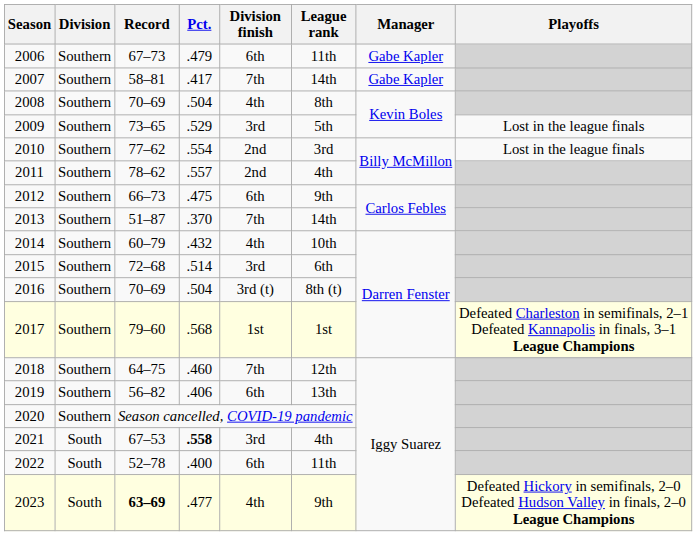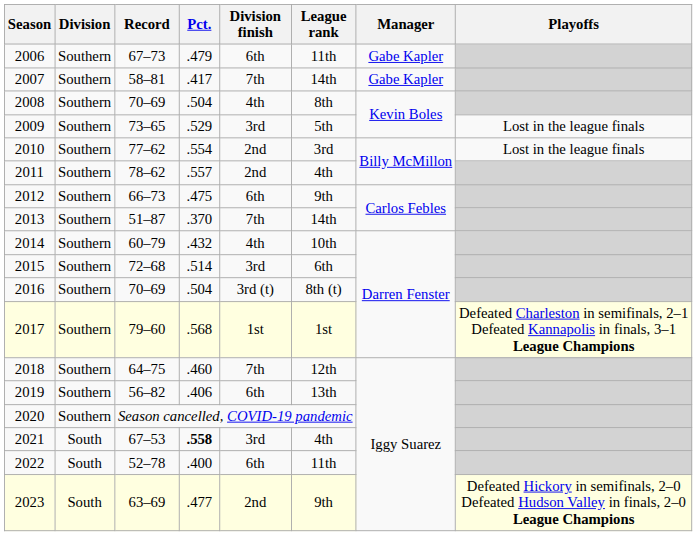 <table class="wikitable" style="text-align:center">
 <tr>
 <th>Season</th>
 <th>Division</th>
 <th>Record</th>
 <th><a href='#'>Pct.</a></th>
 <th>Division<br>finish</th>
 <th>League<br>rank</th>
 <th>Manager</th>
 <th>Playoffs</th>
 </tr>
 <tr>
 <td>2006</td>
 <td>Southern</td>
 <td>67–73</td>
 <td>.479</td>
 <td>6th</td>
 <td>11th</td>
 <td><a href='#'>Gabe Kapler</a></td>
 <td bgcolor=lightgrey> </td>
 </tr>
 <tr>
 <td>2007</td>
 <td>Southern</td>
 <td>58–81</td>
 <td>.417</td>
 <td>7th</td>
 <td>14th</td>
 <td><a href='#'>Gabe Kapler</a></td>
 <td bgcolor=lightgrey> </td>
 </tr>
 <tr>
 <td>2008</td>
 <td>Southern</td>
 <td>70–69</td>
 <td>.504</td>
 <td>4th</td>
 <td>8th</td>
 <td rowspan=2><a href='#'>Kevin Boles</a></td>
 <td bgcolor=lightgrey> </td>
 </tr>
 <tr>
 <td>2009</td>
 <td>Southern</td>
 <td>73–65</td>
 <td>.529</td>
 <td>3rd</td>
 <td>5th</td>
 <td>Lost in the league finals</td>
 </tr>
 <tr>
 <td>2010</td>
 <td>Southern</td>
 <td>77–62</td>
 <td>.554</td>
 <td>2nd</td>
 <td>3rd</td>
 <td rowspan=2><a href='#'>Billy McMillon</a></td>
 <td>Lost in the league finals</td>
 </tr>
 <tr>
 <td>2011</td>
 <td>Southern</td>
 <td>78–62</td>
 <td>.557</td>
 <td>2nd</td>
 <td>4th</td>
 <td bgcolor=lightgrey> </td>
 </tr>
 <tr>
 <td>2012</td>
 <td>Southern</td>
 <td>66–73</td>
 <td>.475</td>
 <td>6th</td>
 <td>9th</td>
 <td rowspan=2><a href='#'>Carlos Febles</a></td>
 <td bgcolor=lightgrey> </td>
 </tr>
 <tr>
 <td>2013</td>
 <td>Southern</td>
 <td>51–87</td>
 <td>.370</td>
 <td>7th</td>
 <td>14th</td>
 <td bgcolor=lightgrey> </td>
 </tr>
 <tr>
 <td>2014</td>
 <td>Southern</td>
 <td>60–79</td>
 <td>.432</td>
 <td>4th</td>
 <td>10th</td>
 <td rowspan=4><a href='#'>Darren Fenster</a></td>
 <td bgcolor=lightgrey> </td>
 </tr>
 <tr>
 <td>2015</td>
 <td>Southern</td>
 <td>72–68</td>
 <td>.514</td>
 <td>3rd</td>
 <td>6th</td>
 <td bgcolor=lightgrey> </td>
 </tr>
 <tr>
 <td>2016</td>
 <td>Southern</td>
 <td>70–69</td>
 <td>.504</td>
 <td>3rd (t)</td>
 <td>8th (t)</td>
 <td bgcolor=lightgrey> </td>
 </tr>
 <tr bgcolor=lightyellow>
 <td>2017</td>
 <td>Southern</td>
 <td>79–60</td>
 <td>.568</td>
 <td>1st</td>
 <td>1st</td>
 <td>Defeated <a href='#'>Charleston</a> in semifinals, 2–1<br>Defeated <a href='#'>Kannapolis</a> in finals, 3–1<br><strong>League Champions</strong></td>
 </tr>
 <tr>
 <td>2018</td>
 <td>Southern</td>
 <td>64–75</td>
 <td>.460</td>
 <td>7th</td>
 <td>12th</td>
 <td rowspan=6>Iggy Suarez</td>
 <td bgcolor=lightgrey> </td>
 </tr>
 <tr>
 <td>2019</td>
 <td>Southern</td>
 <td>56–82</td>
 <td>.406</td>
 <td>6th</td>
 <td>13th</td>
 <td bgcolor=lightgrey> </td>
 </tr>
 <tr>
 <td>2020</td>
 <td>Southern</td>
 <td colspan=4><em>Season cancelled, <a href='#'>COVID-19 pandemic</a></em></td>
 <td bgcolor=lightgrey> </td>
 </tr>
 <tr>
 <td>2021</td>
 <td>South</td>
 <td>67–53</td>
 <td><strong>.558</strong></td>
 <td>3rd</td>
 <td>4th</td>
 <td bgcolor=lightgrey> </td>
 </tr>
 <tr>
 <td>2022</td>
 <td>South</td>
 <td>52–78</td>
 <td>.400</td>
 <td>6th</td>
 <td>11th</td>
 <td bgcolor=lightgrey> </td>
 </tr>
 <tr bgcolor=lightyellow>
 <td>2023</td>
 <td>South</td>
-<td><strong>63–69</strong></td>
+<td>63–69</td>
 <td>.477</td>
-<td>4th</td>
+<td>2nd</td>
 <td>9th</td>
 <td>Defeated <a href='#'>Hickory</a> in semifinals, 2–0<br>Defeated <a href='#'>Hudson Valley</a> in finals, 2–0<br><strong>League Champions</strong></td>
 </tr>
 </table>
